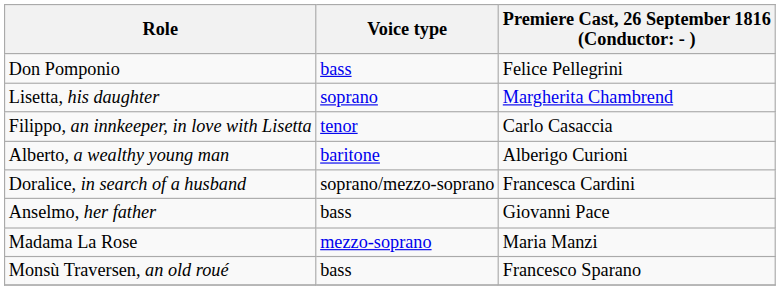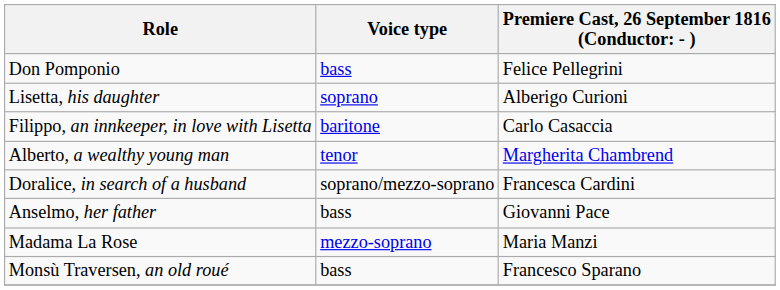 <table class="wikitable">
 <tr>
 <th>Role</th>
 <th>Voice type</th>
 <th>Premiere Cast, 26 September 1816<br>(Conductor:  - )</th>
 </tr>
 <tr>
 <td>Don Pomponio</td>
 <td><a href='#'>bass</a></td>
 <td>Felice Pellegrini</td>
 </tr>
 <tr>
 <td>Lisetta, <em>his daughter</em></td>
 <td><a href='#'>soprano</a></td>
-<td><a href='#'>Margherita Chambrend</a></td>
+<td>Alberigo Curioni</td>
 </tr>
 <tr>
 <td>Filippo, <em>an innkeeper, in love with Lisetta</em></td>
-<td><a href='#'>tenor</a></td>
+<td><a href='#'>baritone</a></td>
 <td>Carlo Casaccia</td>
 </tr>
 <tr>
 <td>Alberto, <em>a wealthy young man</em></td>
-<td><a href='#'>baritone</a></td>
-<td>Alberigo Curioni</td>
+<td><a href='#'>tenor</a></td>
+<td><a href='#'>Margherita Chambrend</a></td>
 </tr>
 <tr>
 <td>Doralice, <em>in search of a husband</em></td>
 <td>soprano/mezzo-soprano</td>
 <td>Francesca Cardini</td>
 </tr>
 <tr>
 <td>Anselmo, <em>her father</em></td>
 <td>bass</td>
 <td>Giovanni Pace</td>
 </tr>
 <tr>
 <td>Madama La Rose</td>
 <td><a href='#'>mezzo-soprano</a></td>
 <td>Maria Manzi</td>
 </tr>
 <tr>
 <td>Monsù Traversen, <em>an old roué</em></td>
 <td>bass</td>
 <td>Francesco Sparano</td>
 </tr>
 <tr>
 </tr>
 </table>
